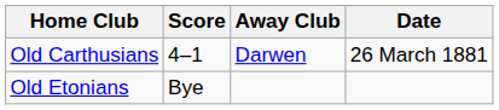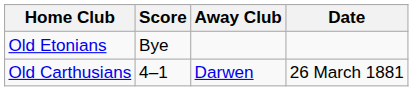 <table class="wikitable">
 <tr>
 <th>Home Club</th>
 <th>Score</th>
 <th>Away Club</th>
 <th>Date</th>
 </tr>
 <tr>
+<td><a href='#'>Old Etonians</a></td>
+<td>Bye</td>
+<td></td>
+<td></td>
+</tr>
+<tr>
 <td><a href='#'>Old Carthusians</a></td>
 <td>4–1</td>
 <td><a href='#'>Darwen</a></td>
 <td>26 March 1881</td>
 </tr>
-<tr>
-<td><a href='#'>Old Etonians</a></td>
-<td>Bye</td>
-<td></td>
-<td></td>
-</tr>
 </table>
